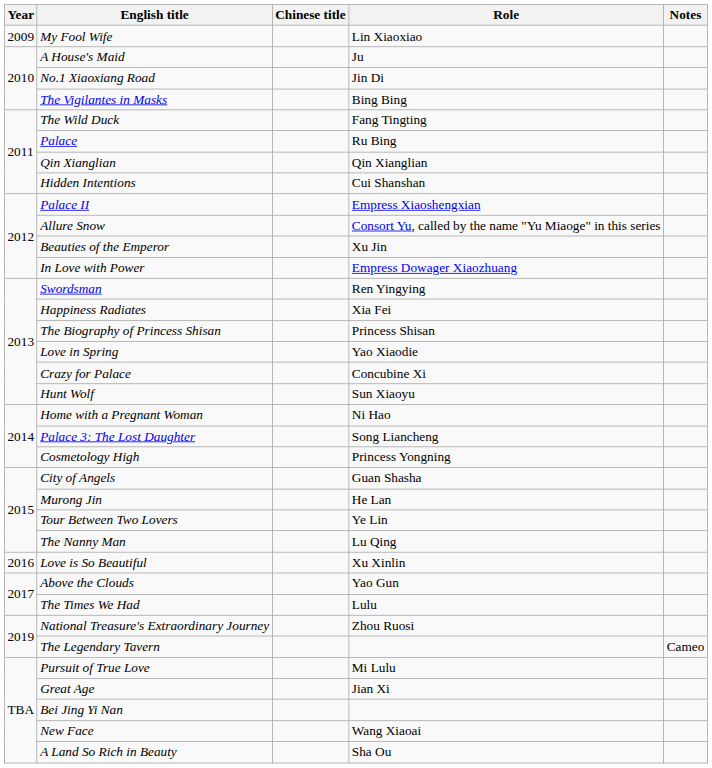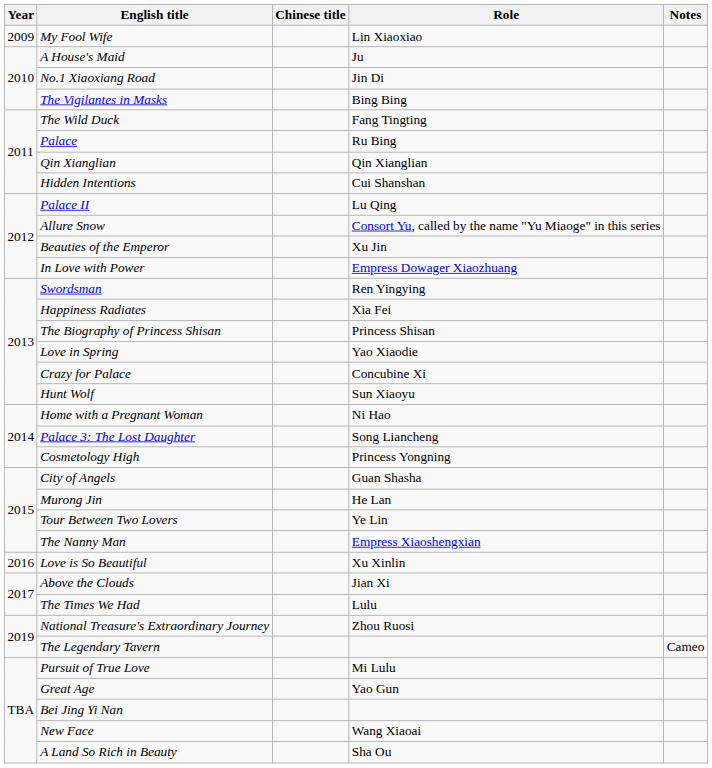 <table class="wikitable">
 <tr>
 <th>Year</th>
 <th>English title</th>
 <th>Chinese title</th>
 <th>Role</th>
 <th>Notes</th>
 </tr>
 <tr>
 <td>2009</td>
 <td><em>My Fool Wife</em></td>
 <td></td>
 <td>Lin Xiaoxiao</td>
 <td></td>
 </tr>
 <tr>
 <td rowspan="3">2010</td>
 <td><em>A House's Maid</em></td>
 <td></td>
 <td>Ju</td>
 <td></td>
 </tr>
 <tr>
 <td><em>No.1 Xiaoxiang Road</em></td>
 <td></td>
 <td>Jin Di</td>
 <td></td>
 </tr>
 <tr>
 <td><em><a href='#'>The Vigilantes in Masks</a></em></td>
 <td></td>
 <td>Bing Bing</td>
 <td></td>
 </tr>
 <tr>
 <td rowspan="4">2011</td>
 <td><em>The Wild Duck</em></td>
 <td></td>
 <td>Fang Tingting</td>
 <td></td>
 </tr>
 <tr>
 <td><a href='#'><em>Palace</em></a></td>
 <td></td>
 <td>Ru Bing</td>
 <td></td>
 </tr>
 <tr>
 <td><em>Qin Xianglian</em></td>
 <td></td>
 <td>Qin Xianglian</td>
 <td></td>
 </tr>
 <tr>
 <td><em>Hidden Intentions</em></td>
 <td></td>
 <td>Cui Shanshan</td>
 <td></td>
 </tr>
 <tr>
 <td rowspan="4">2012</td>
 <td><em><a href='#'>Palace II</a></em></td>
 <td></td>
-<td><a href='#'>Empress Xiaoshengxian</a></td>
+<td>Lu Qing</td>
 <td></td>
 </tr>
 <tr>
 <td><em>Allure Snow</em></td>
 <td></td>
 <td><a href='#'>Consort Yu</a>, called by the name "Yu Miaoge" in this series</td>
 <td></td>
 </tr>
 <tr>
 <td><em>Beauties of the Emperor</em></td>
 <td></td>
 <td>Xu Jin</td>
 <td></td>
 </tr>
 <tr>
 <td><em>In Love with Power</em></td>
 <td></td>
 <td><a href='#'>Empress Dowager Xiaozhuang</a></td>
 <td></td>
 </tr>
 <tr>
 <td rowspan="6">2013</td>
 <td><a href='#'><em>Swordsman</em></a></td>
 <td></td>
 <td>Ren Yingying</td>
 <td></td>
 </tr>
 <tr>
 <td><em>Happiness Radiates</em></td>
 <td></td>
 <td>Xia Fei</td>
 <td></td>
 </tr>
 <tr>
 <td><em>The Biography of Princess Shisan</em></td>
 <td></td>
 <td>Princess Shisan</td>
 <td></td>
 </tr>
 <tr>
 <td><em>Love in Spring</em></td>
 <td></td>
 <td>Yao Xiaodie</td>
 <td></td>
 </tr>
 <tr>
 <td><em>Crazy for Palace</em></td>
 <td></td>
 <td>Concubine Xi</td>
 <td></td>
 </tr>
 <tr>
 <td><em>Hunt Wolf</em></td>
 <td></td>
 <td>Sun Xiaoyu</td>
 <td></td>
 </tr>
 <tr>
 <td rowspan="3">2014</td>
 <td><em>Home with a Pregnant Woman</em></td>
 <td></td>
 <td>Ni Hao</td>
 <td></td>
 </tr>
 <tr>
 <td><em><a href='#'>Palace 3: The Lost Daughter</a></em></td>
 <td></td>
 <td>Song Liancheng</td>
 <td></td>
 </tr>
 <tr>
 <td><em>Cosmetology High</em></td>
 <td></td>
 <td>Princess Yongning</td>
 <td></td>
 </tr>
 <tr>
 <td rowspan=4>2015</td>
 <td><em>City of Angels</em></td>
 <td></td>
 <td>Guan Shasha</td>
 <td></td>
 </tr>
 <tr>
 <td><em>Murong Jin</em></td>
 <td></td>
 <td>He Lan</td>
 <td></td>
 </tr>
 <tr>
 <td><em>Tour Between Two Lovers</em></td>
 <td></td>
 <td>Ye Lin</td>
 <td></td>
 </tr>
 <tr>
 <td><em>The Nanny Man</em></td>
 <td></td>
-<td>Lu Qing</td>
+<td><a href='#'>Empress Xiaoshengxian</a></td>
 <td></td>
 </tr>
 <tr>
 <td>2016</td>
 <td><em>Love is So Beautiful</em></td>
 <td></td>
 <td>Xu Xinlin</td>
 <td></td>
 </tr>
 <tr>
 <td rowspan=2>2017</td>
 <td><em>Above the Clouds</em></td>
 <td></td>
-<td>Yao Gun</td>
+<td>Jian Xi</td>
 <td></td>
 </tr>
 <tr>
 <td><em>The Times We Had</em></td>
 <td></td>
 <td>Lulu</td>
 <td></td>
 </tr>
 <tr>
 <td rowspan=2>2019</td>
 <td><em>National Treasure's Extraordinary Journey </em></td>
 <td></td>
 <td>Zhou Ruosi</td>
 <td></td>
 </tr>
 <tr>
 <td><em>The Legendary Tavern</em></td>
 <td></td>
 <td></td>
 <td>Cameo</td>
 </tr>
 <tr>
 <td rowspan=5>TBA</td>
 <td><em>Pursuit of True Love</em></td>
 <td></td>
 <td>Mi Lulu</td>
 <td></td>
 </tr>
 <tr>
 <td><em>Great Age</em></td>
 <td></td>
-<td>Jian Xi</td>
+<td>Yao Gun</td>
 <td></td>
 </tr>
 <tr>
 <td><em>Bei Jing Yi Nan</em></td>
 <td></td>
 <td></td>
 <td></td>
 </tr>
 <tr>
 <td><em>New Face</em></td>
 <td></td>
 <td>Wang Xiaoai</td>
 <td></td>
 </tr>
 <tr>
 <td><em>A Land So Rich in Beauty</em></td>
 <td></td>
 <td>Sha Ou</td>
 <td></td>
 </tr>
 </table>
